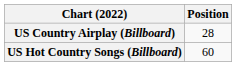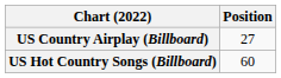 <table class="wikitable sortable plainrowheaders" style="text-align:center">
 <tr>
 <th scope="col">Chart (2022)</th>
 <th scope="col">Position</th>
 </tr>
 <tr>
 <th scope="row">US Country Airplay (<em>Billboard</em>)</th>
-<td>28</td>
+<td>27</td>
 </tr>
 <tr>
 <th scope="row">US Hot Country Songs (<em>Billboard</em>)</th>
 <td>60</td>
 </tr>
 </table>
